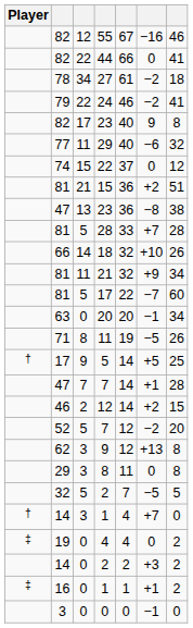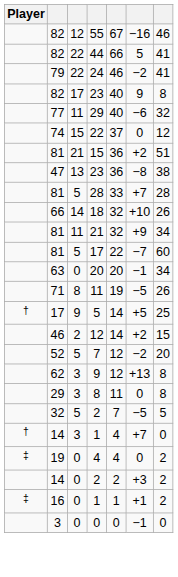 <table class="wikitable sortable" style="text-align:center;">
 <tr>
 <th>Player</th>
 <th></th>
 <th></th>
 <th></th>
 <th></th>
 <th data-sort-type="number"></th>
 <th></th>
 </tr>
 <tr align=center>
 <td></td>
 <td>82</td>
 <td>12</td>
 <td>55</td>
 <td>67</td>
 <td>−16</td>
 <td>46</td>
 </tr>
 <tr align=center>
 <td></td>
 <td>82</td>
 <td>22</td>
 <td>44</td>
 <td>66</td>
-<td>0</td>
+<td>5</td>
 <td>41</td>
-</tr>
-<tr align=center>
-<td></td>
-<td>78</td>
-<td>34</td>
-<td>27</td>
-<td>61</td>
-<td>−2</td>
-<td>18</td>
 </tr>
 <tr align=center>
 <td></td>
 <td>79</td>
 <td>22</td>
 <td>24</td>
 <td>46</td>
 <td>−2</td>
 <td>41</td>
 </tr>
 <tr align=center>
 <td></td>
 <td>82</td>
 <td>17</td>
 <td>23</td>
 <td>40</td>
 <td>9</td>
 <td>8</td>
 </tr>
 <tr align=center>
 <td></td>
 <td>77</td>
 <td>11</td>
 <td>29</td>
 <td>40</td>
 <td>−6</td>
 <td>32</td>
 </tr>
 <tr align=center>
 <td></td>
 <td>74</td>
 <td>15</td>
 <td>22</td>
 <td>37</td>
 <td>0</td>
 <td>12</td>
 </tr>
 <tr align=center>
 <td></td>
 <td>81</td>
 <td>21</td>
 <td>15</td>
 <td>36</td>
 <td>+2</td>
 <td>51</td>
 </tr>
 <tr align=center>
 <td></td>
 <td>47</td>
 <td>13</td>
 <td>23</td>
 <td>36</td>
 <td>−8</td>
 <td>38</td>
 </tr>
 <tr align=center>
 <td></td>
 <td>81</td>
 <td>5</td>
 <td>28</td>
 <td>33</td>
 <td>+7</td>
 <td>28</td>
 </tr>
 <tr align=center>
 <td></td>
 <td>66</td>
 <td>14</td>
 <td>18</td>
 <td>32</td>
 <td>+10</td>
 <td>26</td>
 </tr>
 <tr align=center>
 <td></td>
 <td>81</td>
 <td>11</td>
 <td>21</td>
 <td>32</td>
 <td>+9</td>
 <td>34</td>
 </tr>
 <tr align=center>
 <td></td>
 <td>81</td>
 <td>5</td>
 <td>17</td>
 <td>22</td>
 <td>−7</td>
 <td>60</td>
 </tr>
 <tr align=center>
 <td></td>
 <td>63</td>
 <td>0</td>
 <td>20</td>
 <td>20</td>
 <td>−1</td>
 <td>34</td>
 </tr>
 <tr align=center>
 <td></td>
 <td>71</td>
 <td>8</td>
 <td>11</td>
 <td>19</td>
 <td>−5</td>
 <td>26</td>
 </tr>
 <tr align=center>
 <td><sup>†</sup></td>
 <td>17</td>
 <td>9</td>
 <td>5</td>
 <td>14</td>
 <td>+5</td>
 <td>25</td>
 </tr>
 <tr align=center>
 <td></td>
-<td>47</td>
-<td>7</td>
-<td>7</td>
-<td>14</td>
-<td>+1</td>
-<td>28</td>
-</tr>
-<tr align=center>
-<td></td>
 <td>46</td>
 <td>2</td>
 <td>12</td>
 <td>14</td>
 <td>+2</td>
 <td>15</td>
 </tr>
 <tr align=center>
 <td></td>
 <td>52</td>
 <td>5</td>
 <td>7</td>
 <td>12</td>
 <td>−2</td>
 <td>20</td>
 </tr>
 <tr align=center>
 <td></td>
 <td>62</td>
 <td>3</td>
 <td>9</td>
 <td>12</td>
 <td>+13</td>
 <td>8</td>
 </tr>
 <tr align=center>
 <td></td>
 <td>29</td>
 <td>3</td>
 <td>8</td>
 <td>11</td>
 <td>0</td>
 <td>8</td>
 </tr>
 <tr align=center>
 <td></td>
 <td>32</td>
 <td>5</td>
 <td>2</td>
 <td>7</td>
 <td>−5</td>
 <td>5</td>
 </tr>
 <tr align=center>
 <td><sup>†</sup></td>
 <td>14</td>
 <td>3</td>
 <td>1</td>
 <td>4</td>
 <td>+7</td>
 <td>0</td>
 </tr>
 <tr align=center>
 <td><sup>‡</sup></td>
 <td>19</td>
 <td>0</td>
 <td>4</td>
 <td>4</td>
 <td>0</td>
 <td>2</td>
 </tr>
 <tr align=center>
 <td></td>
 <td>14</td>
 <td>0</td>
 <td>2</td>
 <td>2</td>
 <td>+3</td>
 <td>2</td>
 </tr>
 <tr align=center>
 <td><sup>‡</sup></td>
 <td>16</td>
 <td>0</td>
 <td>1</td>
 <td>1</td>
 <td>+1</td>
 <td>2</td>
 </tr>
 <tr align=center>
 <td></td>
 <td>3</td>
 <td>0</td>
 <td>0</td>
 <td>0</td>
 <td>−1</td>
 <td>0</td>
 </tr>
 </table>
